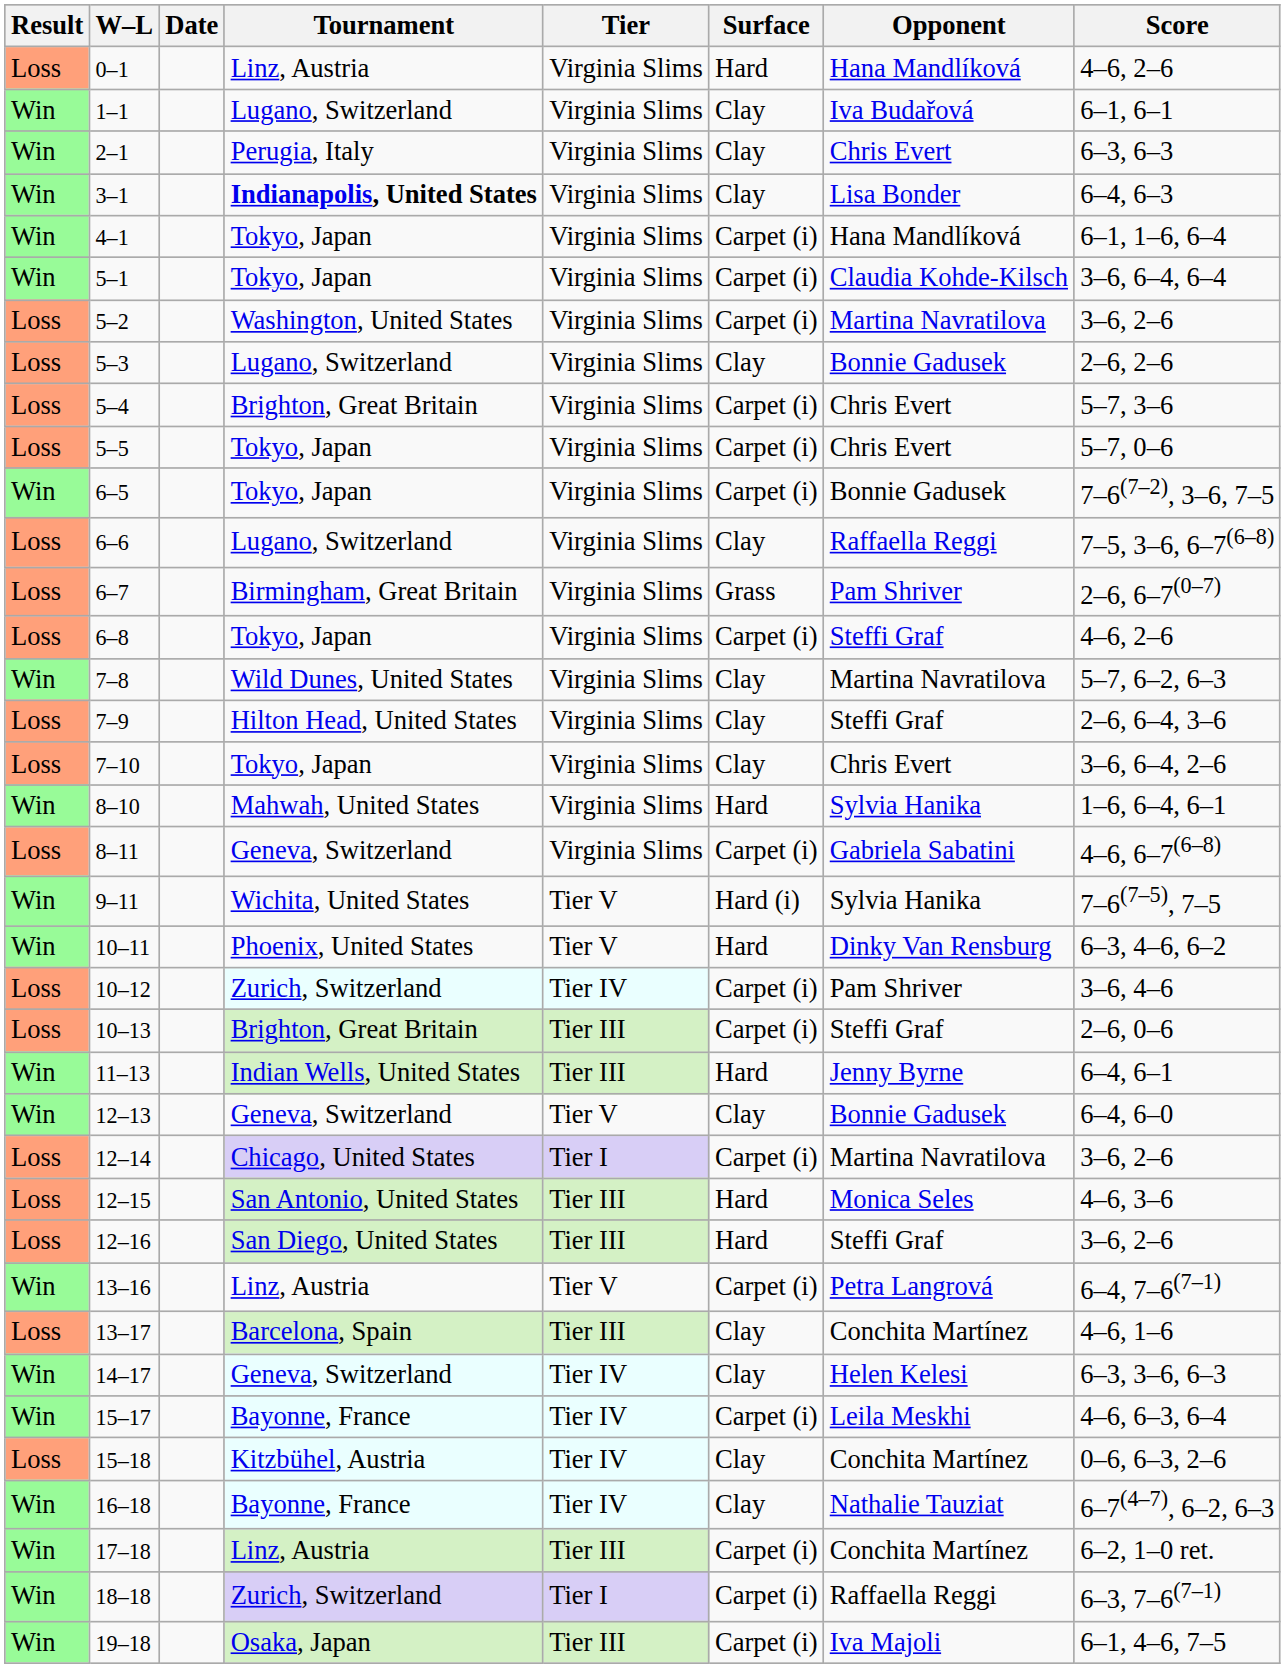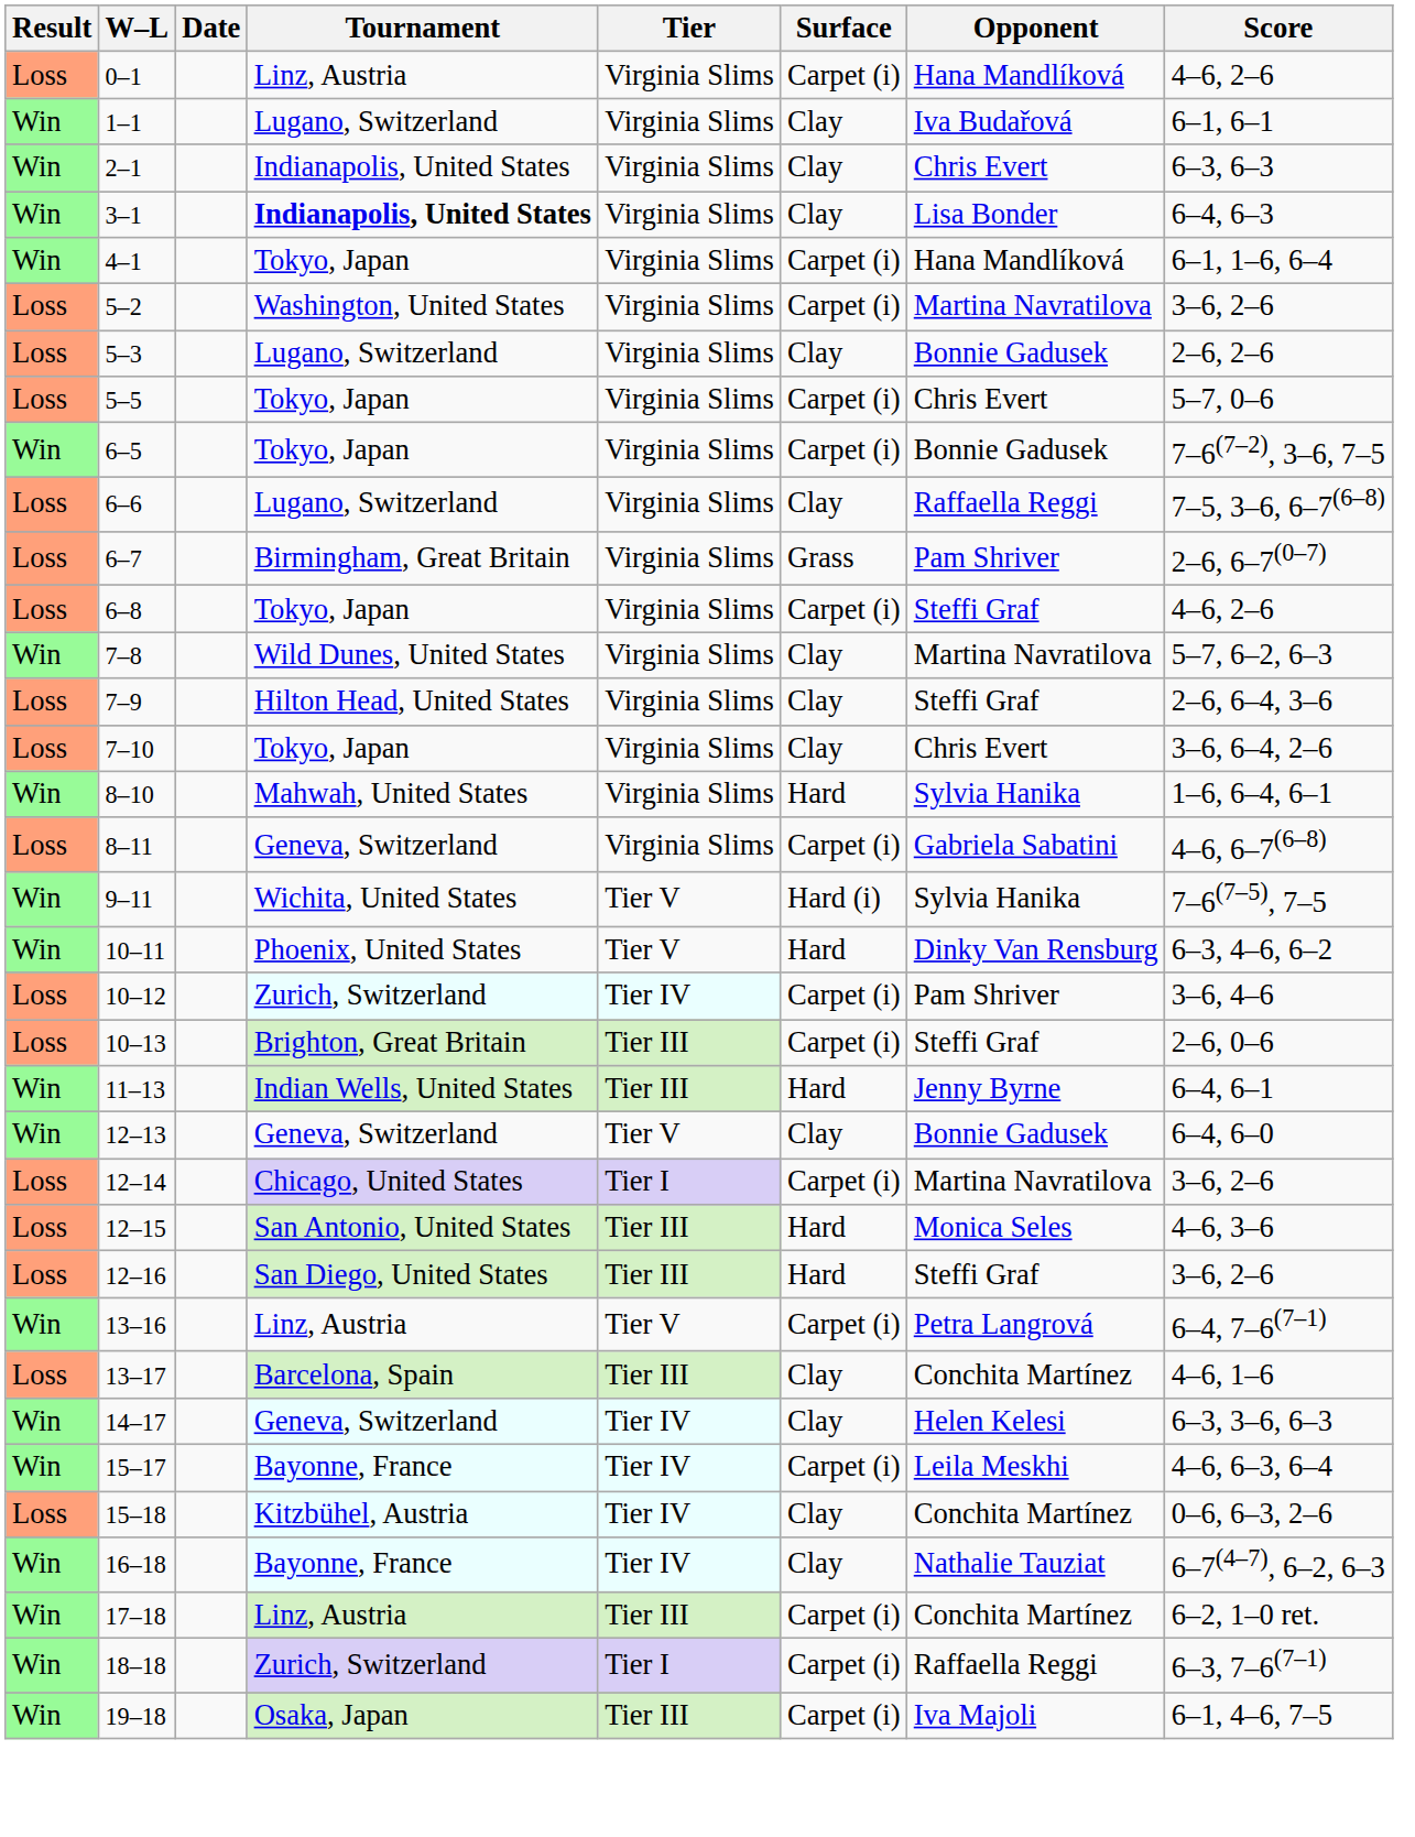 <table class="sortable wikitable">
 <tr>
 <th>Result</th>
 <th class="unsortable">W–L</th>
 <th>Date</th>
 <th>Tournament</th>
 <th>Tier</th>
 <th>Surface</th>
 <th>Opponent</th>
 <th class="unsortable">Score</th>
 </tr>
 <tr>
 <td style="background:#ffa07a;">Loss</td>
 <td><small>0–1</small></td>
 <td></td>
 <td><a href='#'>Linz</a>, Austria</td>
 <td>Virginia Slims</td>
-<td>Hard</td>
+<td>Carpet (i)</td>
 <td> <a href='#'>Hana Mandlíková</a></td>
 <td>4–6, 2–6</td>
 </tr>
 <tr>
 <td style="background:#98fb98;">Win</td>
 <td><small>1–1</small></td>
 <td></td>
 <td><a href='#'>Lugano</a>, Switzerland</td>
 <td>Virginia Slims</td>
 <td>Clay</td>
 <td> <a href='#'>Iva Budařová</a></td>
 <td>6–1, 6–1</td>
 </tr>
 <tr>
 <td style="background:#98fb98;">Win</td>
 <td><small>2–1</small></td>
 <td></td>
-<td><a href='#'>Perugia</a>, Italy</td>
+<td><a href='#'>Indianapolis</a>, United States</td>
 <td>Virginia Slims</td>
 <td>Clay</td>
 <td> <a href='#'>Chris Evert</a></td>
 <td>6–3, 6–3</td>
 </tr>
 <tr>
 <td style="background:#98fb98;">Win</td>
 <td><small>3–1</small></td>
 <td><a href='#'></a></td>
 <td><strong><a href='#'>Indianapolis</a>, United States</strong></td>
 <td>Virginia Slims</td>
 <td>Clay</td>
 <td> <a href='#'>Lisa Bonder</a></td>
 <td>6–4, 6–3</td>
 </tr>
 <tr>
 <td style="background:#98fb98;">Win</td>
 <td><small>4–1</small></td>
 <td></td>
 <td><a href='#'>Tokyo</a>, Japan</td>
 <td>Virginia Slims</td>
 <td>Carpet (i)</td>
 <td> Hana Mandlíková</td>
 <td>6–1, 1–6, 6–4</td>
 </tr>
 <tr>
-<td style="background:#98fb98;">Win</td>
-<td><small>5–1</small></td>
-<td></td>
-<td><a href='#'>Tokyo</a>, Japan</td>
-<td>Virginia Slims</td>
-<td>Carpet (i)</td>
-<td> <a href='#'>Claudia Kohde-Kilsch</a></td>
-<td>3–6, 6–4, 6–4</td>
-</tr>
-<tr>
 <td style="background:#ffa07a;">Loss</td>
 <td><small>5–2</small></td>
 <td></td>
 <td><a href='#'>Washington</a>, United States</td>
 <td>Virginia Slims</td>
 <td>Carpet (i)</td>
 <td> <a href='#'>Martina Navratilova</a></td>
 <td>3–6, 2–6</td>
 </tr>
 <tr>
 <td style="background:#ffa07a;">Loss</td>
 <td><small>5–3</small></td>
 <td></td>
 <td><a href='#'>Lugano</a>, Switzerland</td>
 <td>Virginia Slims</td>
 <td>Clay</td>
 <td> <a href='#'>Bonnie Gadusek</a></td>
 <td>2–6, 2–6</td>
-</tr>
-<tr>
-<td style="background:#ffa07a;">Loss</td>
-<td><small>5–4</small></td>
-<td></td>
-<td><a href='#'>Brighton</a>, Great Britain</td>
-<td>Virginia Slims</td>
-<td>Carpet (i)</td>
-<td> Chris Evert</td>
-<td>5–7, 3–6</td>
 </tr>
 <tr>
 <td style="background:#ffa07a;">Loss</td>
 <td><small>5–5</small></td>
 <td></td>
 <td><a href='#'>Tokyo</a>, Japan</td>
 <td>Virginia Slims</td>
 <td>Carpet (i)</td>
 <td> Chris Evert</td>
 <td>5–7, 0–6</td>
 </tr>
 <tr>
 <td style="background:#98fb98;">Win</td>
 <td><small>6–5</small></td>
 <td></td>
 <td><a href='#'>Tokyo</a>, Japan</td>
 <td>Virginia Slims</td>
 <td>Carpet (i)</td>
 <td> Bonnie Gadusek</td>
 <td>7–6<sup>(7–2)</sup>, 3–6, 7–5</td>
 </tr>
 <tr>
 <td style="background:#ffa07a;">Loss</td>
 <td><small>6–6</small></td>
 <td></td>
 <td><a href='#'>Lugano</a>, Switzerland</td>
 <td>Virginia Slims</td>
 <td>Clay</td>
 <td> <a href='#'>Raffaella Reggi</a></td>
 <td>7–5, 3–6, 6–7<sup>(6–8)</sup></td>
 </tr>
 <tr>
 <td style="background:#ffa07a;">Loss</td>
 <td><small>6–7</small></td>
 <td><a href='#'></a></td>
 <td><a href='#'>Birmingham</a>, Great Britain</td>
 <td>Virginia Slims</td>
 <td>Grass</td>
 <td> <a href='#'>Pam Shriver</a></td>
 <td>2–6, 6–7<sup>(0–7)</sup></td>
 </tr>
 <tr>
 <td style="background:#ffa07a;">Loss</td>
 <td><small>6–8</small></td>
 <td></td>
 <td><a href='#'>Tokyo</a>, Japan</td>
 <td>Virginia Slims</td>
 <td>Carpet (i)</td>
 <td> <a href='#'>Steffi Graf</a></td>
 <td>4–6, 2–6</td>
 </tr>
 <tr>
 <td style="background:#98fb98;">Win</td>
 <td><small>7–8</small></td>
 <td></td>
 <td><a href='#'>Wild Dunes</a>, United States</td>
 <td>Virginia Slims</td>
 <td>Clay</td>
 <td> Martina Navratilova</td>
 <td>5–7, 6–2, 6–3</td>
 </tr>
 <tr>
 <td style="background:#ffa07a;">Loss</td>
 <td><small>7–9</small></td>
 <td></td>
 <td><a href='#'>Hilton Head</a>, United States</td>
 <td>Virginia Slims</td>
 <td>Clay</td>
 <td> Steffi Graf</td>
 <td>2–6, 6–4, 3–6</td>
 </tr>
 <tr>
 <td style="background:#ffa07a;">Loss</td>
 <td><small>7–10</small></td>
 <td></td>
 <td><a href='#'>Tokyo</a>, Japan</td>
 <td>Virginia Slims</td>
 <td>Clay</td>
 <td> Chris Evert</td>
 <td>3–6, 6–4, 2–6</td>
 </tr>
 <tr>
 <td style="background:#98fb98;">Win</td>
 <td><small>8–10</small></td>
 <td></td>
 <td><a href='#'>Mahwah</a>, United States</td>
 <td>Virginia Slims</td>
 <td>Hard</td>
 <td> <a href='#'>Sylvia Hanika</a></td>
 <td>1–6, 6–4, 6–1</td>
 </tr>
 <tr>
 <td style="background:#ffa07a;">Loss</td>
 <td><small>8–11</small></td>
 <td></td>
 <td><a href='#'>Geneva</a>, Switzerland</td>
 <td>Virginia Slims</td>
 <td>Carpet (i)</td>
 <td> <a href='#'>Gabriela Sabatini</a></td>
 <td>4–6, 6–7<sup>(6–8)</sup></td>
 </tr>
 <tr>
 <td style="background:#98fb98;">Win</td>
 <td><small>9–11</small></td>
 <td><a href='#'></a></td>
 <td><a href='#'>Wichita</a>, United States</td>
 <td>Tier V</td>
 <td>Hard (i)</td>
 <td> Sylvia Hanika</td>
 <td>7–6<sup>(7–5)</sup>, 7–5</td>
 </tr>
 <tr>
 <td style="background:#98fb98;">Win</td>
 <td><small>10–11</small></td>
 <td><a href='#'></a></td>
 <td><a href='#'>Phoenix</a>, United States</td>
 <td>Tier V</td>
 <td>Hard</td>
 <td> <a href='#'>Dinky Van Rensburg</a></td>
 <td>6–3, 4–6, 6–2</td>
 </tr>
 <tr>
 <td style="background:#ffa07a;">Loss</td>
 <td><small>10–12</small></td>
 <td><a href='#'></a></td>
 <td style="background:#eaffff;"><a href='#'>Zurich</a>, Switzerland</td>
 <td style="background:#eaffff;">Tier IV</td>
 <td>Carpet (i)</td>
 <td> Pam Shriver</td>
 <td>3–6, 4–6</td>
 </tr>
 <tr>
 <td style="background:#ffa07a;">Loss</td>
 <td><small>10–13</small></td>
 <td><a href='#'></a></td>
 <td style="background:#d4f1c5;"><a href='#'>Brighton</a>, Great Britain</td>
 <td style="background:#d4f1c5;">Tier III</td>
 <td>Carpet (i)</td>
 <td> Steffi Graf</td>
 <td>2–6, 0–6</td>
 </tr>
 <tr>
 <td style="background:#98fb98;">Win</td>
 <td><small>11–13</small></td>
 <td><a href='#'></a></td>
 <td style="background:#d4f1c5;"><a href='#'>Indian Wells</a>, United States</td>
 <td style="background:#d4f1c5;">Tier III</td>
 <td>Hard</td>
 <td> <a href='#'>Jenny Byrne</a></td>
 <td>6–4, 6–1</td>
 </tr>
 <tr>
 <td style="background:#98fb98;">Win</td>
 <td><small>12–13</small></td>
 <td><a href='#'></a></td>
 <td><a href='#'>Geneva</a>, Switzerland</td>
 <td>Tier V</td>
 <td>Clay</td>
 <td> <a href='#'>Bonnie Gadusek</a></td>
 <td>6–4, 6–0</td>
 </tr>
 <tr>
 <td style="background:#ffa07a;">Loss</td>
 <td><small>12–14</small></td>
 <td></td>
 <td style="background:#d8cef6;"><a href='#'>Chicago</a>, United States</td>
 <td style="background:#d8cef6;">Tier I</td>
 <td>Carpet (i)</td>
 <td> Martina Navratilova</td>
 <td>3–6, 2–6</td>
 </tr>
 <tr>
 <td style="background:#ffa07a;">Loss</td>
 <td><small>12–15</small></td>
 <td></td>
 <td style="background:#d4f1c5;"><a href='#'>San Antonio</a>, United States</td>
 <td style="background:#d4f1c5;">Tier III</td>
 <td>Hard</td>
 <td> <a href='#'>Monica Seles</a></td>
 <td>4–6, 3–6</td>
 </tr>
 <tr>
 <td style="background:#ffa07a;">Loss</td>
 <td><small>12–16</small></td>
 <td></td>
 <td style="background:#d4f1c5;"><a href='#'>San Diego</a>, United States</td>
 <td style="background:#d4f1c5;">Tier III</td>
 <td>Hard</td>
 <td> Steffi Graf</td>
 <td>3–6, 2–6</td>
 </tr>
 <tr>
 <td style="background:#98fb98;">Win</td>
 <td><small>13–16</small></td>
 <td></td>
 <td><a href='#'>Linz</a>, Austria</td>
 <td>Tier V</td>
 <td>Carpet (i)</td>
 <td> <a href='#'>Petra Langrová</a></td>
 <td>6–4, 7–6<sup>(7–1)</sup></td>
 </tr>
 <tr>
 <td style="background:#ffa07a;">Loss</td>
 <td><small>13–17</small></td>
 <td></td>
 <td style="background:#d4f1c5;"><a href='#'>Barcelona</a>, Spain</td>
 <td style="background:#d4f1c5;">Tier III</td>
 <td>Clay</td>
 <td> Conchita Martínez</td>
 <td>4–6, 1–6</td>
 </tr>
 <tr>
 <td style="background:#98fb98;">Win</td>
 <td><small>14–17</small></td>
 <td></td>
 <td style="background:#eaffff;"><a href='#'>Geneva</a>, Switzerland</td>
 <td style="background:#eaffff;">Tier IV</td>
 <td>Clay</td>
 <td> <a href='#'>Helen Kelesi</a></td>
 <td>6–3, 3–6, 6–3</td>
 </tr>
 <tr>
 <td style="background:#98fb98;">Win</td>
 <td><small>15–17</small></td>
 <td></td>
 <td style="background:#eaffff;"><a href='#'>Bayonne</a>, France</td>
 <td style="background:#eaffff;">Tier IV</td>
 <td>Carpet (i)</td>
 <td> <a href='#'>Leila Meskhi</a></td>
 <td>4–6, 6–3, 6–4</td>
 </tr>
 <tr>
 <td style="background:#ffa07a;">Loss</td>
 <td><small>15–18</small></td>
 <td></td>
 <td style="background:#eaffff;"><a href='#'>Kitzbühel</a>, Austria</td>
 <td style="background:#eaffff;">Tier IV</td>
 <td>Clay</td>
 <td> Conchita Martínez</td>
 <td>0–6, 6–3, 2–6</td>
 </tr>
 <tr>
 <td style="background:#98fb98;">Win</td>
 <td><small>16–18</small></td>
 <td></td>
 <td style="background:#eaffff;"><a href='#'>Bayonne</a>, France</td>
 <td style="background:#eaffff;">Tier IV</td>
 <td>Clay</td>
 <td> <a href='#'>Nathalie Tauziat</a></td>
 <td>6–7<sup>(4–7)</sup>, 6–2, 6–3</td>
 </tr>
 <tr>
 <td style="background:#98fb98;">Win</td>
 <td><small>17–18</small></td>
 <td></td>
 <td style="background:#d4f1c5;"><a href='#'>Linz</a>, Austria</td>
 <td style="background:#d4f1c5;">Tier III</td>
 <td>Carpet (i)</td>
 <td> Conchita Martínez</td>
 <td>6–2, 1–0 ret.</td>
 </tr>
 <tr>
 <td style="background:#98fb98;">Win</td>
 <td><small>18–18</small></td>
 <td></td>
 <td style="background:#d8cef6;"><a href='#'>Zurich</a>, Switzerland</td>
 <td style="background:#d8cef6;">Tier I</td>
 <td>Carpet (i)</td>
 <td> Raffaella Reggi</td>
 <td>6–3, 7–6<sup>(7–1)</sup></td>
 </tr>
 <tr>
 <td style="background:#98fb98;">Win</td>
 <td><small>19–18</small></td>
 <td><a href='#'></a></td>
 <td style="background:#d4f1c5;"><a href='#'>Osaka</a>, Japan</td>
 <td style="background:#d4f1c5;">Tier III</td>
 <td>Carpet (i)</td>
 <td> <a href='#'>Iva Majoli</a></td>
 <td>6–1, 4–6, 7–5</td>
 </tr>
 </table>
